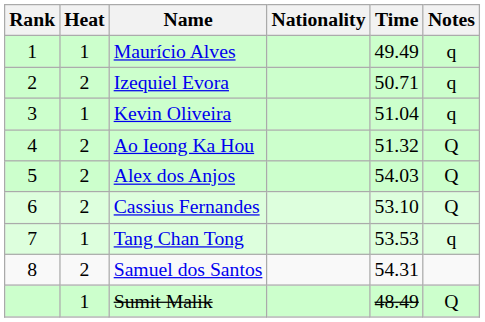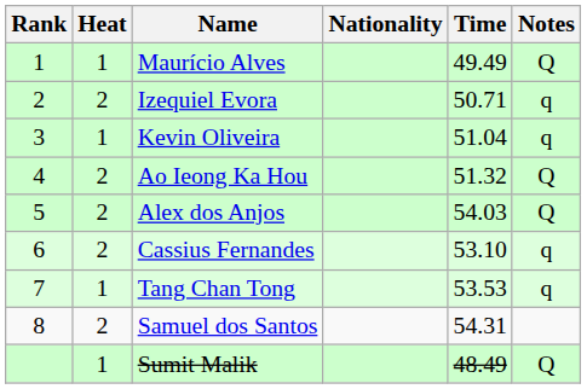 <table class="wikitable sortable" style="text-align:center">
 <tr>
 <th>Rank</th>
 <th>Heat</th>
 <th>Name</th>
 <th>Nationality</th>
 <th>Time</th>
 <th>Notes</th>
 </tr>
 <tr bgcolor=ccffcc>
 <td>1</td>
 <td>1</td>
 <td align=left><a href='#'>Maurício Alves</a></td>
 <td align=left></td>
 <td>49.49</td>
-<td>q</td>
+<td>Q</td>
 </tr>
 <tr bgcolor=ccffcc>
 <td>2</td>
 <td>2</td>
 <td align=left><a href='#'>Izequiel Evora</a></td>
 <td align=left></td>
 <td>50.71</td>
 <td>q</td>
 </tr>
 <tr bgcolor=ccffcc>
 <td>3</td>
 <td>1</td>
 <td align=left><a href='#'>Kevin Oliveira</a></td>
 <td align=left></td>
 <td>51.04</td>
 <td>q</td>
 </tr>
 <tr bgcolor=ccffcc>
 <td>4</td>
 <td>2</td>
 <td align=left><a href='#'>Ao Ieong Ka Hou</a></td>
 <td align=left></td>
 <td>51.32</td>
 <td>Q</td>
 </tr>
 <tr bgcolor=ccffcc>
 <td>5</td>
 <td>2</td>
 <td align=left><a href='#'>Alex dos Anjos</a></td>
 <td align=left></td>
 <td>54.03</td>
 <td>Q</td>
 </tr>
 <tr bgcolor=ddffdd>
 <td>6</td>
 <td>2</td>
 <td align=left><a href='#'>Cassius Fernandes</a></td>
 <td align=left></td>
 <td>53.10</td>
-<td>Q</td>
+<td>q</td>
 </tr>
 <tr bgcolor=ddffdd>
 <td>7</td>
 <td>1</td>
 <td align=left><a href='#'>Tang Chan Tong</a></td>
 <td align=left></td>
 <td>53.53</td>
 <td>q</td>
 </tr>
 <tr>
 <td>8</td>
 <td>2</td>
 <td align=left><a href='#'>Samuel dos Santos</a></td>
 <td align=left></td>
 <td>54.31</td>
 <td></td>
 </tr>
 <tr bgcolor=ccffcc>
 <td></td>
 <td>1</td>
 <td align=left><s>Sumit Malik </s></td>
 <td align=left></td>
 <td><s>48.49 </s></td>
 <td>Q</td>
 </tr>
 </table>
